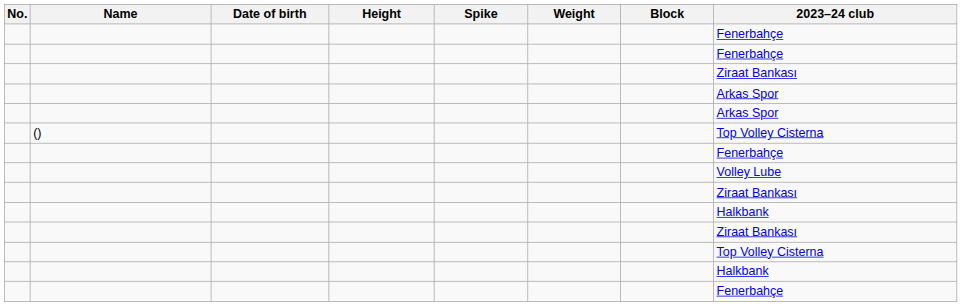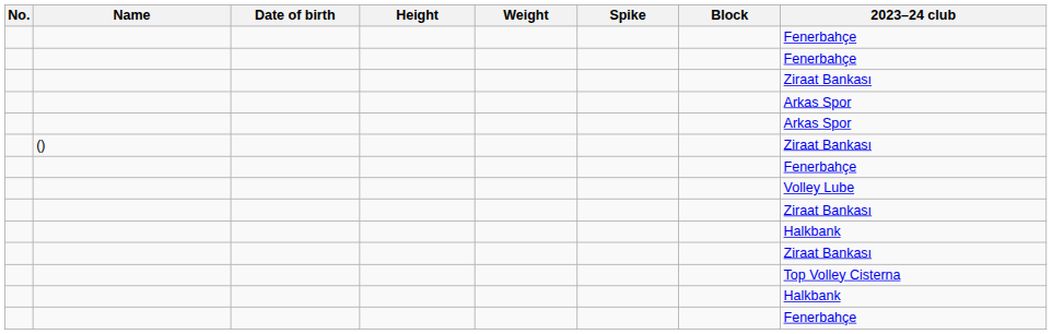 <table class="wikitable sortable" style="font-size:100%; text-align:center;">
 <tr>
 <th>No.</th>
 <th style="width:14em">Name</th>
 <th style="width:9em">Date of birth</th>
 <th style="width:8em">Height</th>
+<th style="width:7em">Weight</th>
 <th style="width:7em">Spike</th>
-<th style="width:7em">Weight</th>
 <th style="width:7em">Block</th>
 <th style="width:19em">2023–24 club</th>
 </tr>
 <tr>
 <td></td>
 <td style="text-align:left;"></td>
 <td style="text-align:right;"></td>
 <td></td>
 <td></td>
 <td></td>
 <td></td>
 <td style="text-align:left;"> <a href='#'>Fenerbahçe</a></td>
 </tr>
 <tr>
 <td></td>
 <td style="text-align:left;"></td>
 <td style="text-align:right;"></td>
 <td></td>
 <td></td>
 <td></td>
 <td></td>
 <td style="text-align:left;"> <a href='#'>Fenerbahçe</a></td>
 </tr>
 <tr>
 <td></td>
 <td style="text-align:left;"></td>
 <td style="text-align:right;"></td>
 <td></td>
 <td></td>
 <td></td>
 <td></td>
 <td style="text-align:left;"> <a href='#'>Ziraat Bankası</a></td>
 </tr>
 <tr>
 <td></td>
 <td style="text-align:left;"></td>
 <td style="text-align:right;"></td>
 <td></td>
 <td></td>
 <td></td>
 <td></td>
 <td style="text-align:left;"> <a href='#'>Arkas Spor</a></td>
 </tr>
 <tr>
 <td></td>
 <td style="text-align:left;"></td>
 <td style="text-align:right;"></td>
 <td></td>
 <td></td>
 <td></td>
 <td></td>
 <td style="text-align:left;"> <a href='#'>Arkas Spor</a></td>
 </tr>
 <tr>
 <td></td>
 <td style="text-align:left;"> ()</td>
 <td style="text-align:right;"></td>
 <td></td>
 <td></td>
 <td></td>
 <td></td>
-<td style="text-align:left;"> <a href='#'>Top Volley Cisterna</a></td>
+<td style="text-align:left;"> <a href='#'>Ziraat Bankası</a></td>
 </tr>
 <tr>
 <td></td>
 <td style="text-align:left;"></td>
 <td style="text-align:right;"></td>
 <td></td>
 <td></td>
 <td></td>
 <td></td>
 <td style="text-align:left;"> <a href='#'>Fenerbahçe</a></td>
 </tr>
 <tr>
 <td></td>
 <td style="text-align:left;"></td>
 <td style="text-align:right;"></td>
 <td></td>
 <td></td>
 <td></td>
 <td></td>
 <td style="text-align:left;"> <a href='#'>Volley Lube</a></td>
 </tr>
 <tr>
 <td></td>
 <td style="text-align:left;"></td>
 <td style="text-align:right;"></td>
 <td></td>
 <td></td>
 <td></td>
 <td></td>
 <td style="text-align:left;"> <a href='#'>Ziraat Bankası</a></td>
 </tr>
 <tr>
 <td></td>
 <td style="text-align:left;"></td>
 <td style="text-align:right;"></td>
 <td></td>
 <td></td>
 <td></td>
 <td></td>
 <td style="text-align:left;"> <a href='#'>Halkbank</a></td>
 </tr>
 <tr>
 <td></td>
 <td style="text-align:left;"></td>
 <td style="text-align:right;"></td>
 <td></td>
 <td></td>
 <td></td>
 <td></td>
 <td style="text-align:left;"> <a href='#'>Ziraat Bankası</a></td>
 </tr>
 <tr>
 <td></td>
 <td style="text-align:left;"></td>
 <td style="text-align:right;"></td>
 <td></td>
 <td></td>
 <td></td>
 <td></td>
 <td style="text-align:left;"> <a href='#'>Top Volley Cisterna</a></td>
 </tr>
 <tr>
 <td></td>
 <td style="text-align:left;"></td>
 <td style="text-align:right;"></td>
 <td></td>
 <td></td>
 <td></td>
 <td></td>
 <td style="text-align:left;"> <a href='#'>Halkbank</a></td>
 </tr>
 <tr>
 <td></td>
 <td style="text-align:left;"></td>
 <td style="text-align:right;"></td>
 <td></td>
 <td></td>
 <td></td>
 <td></td>
 <td style="text-align:left;"> <a href='#'>Fenerbahçe</a></td>
 </tr>
 </table>
